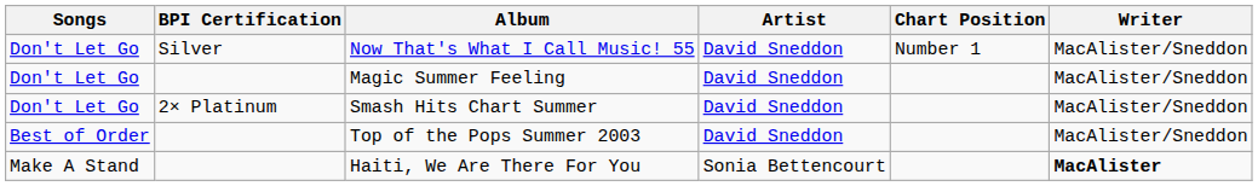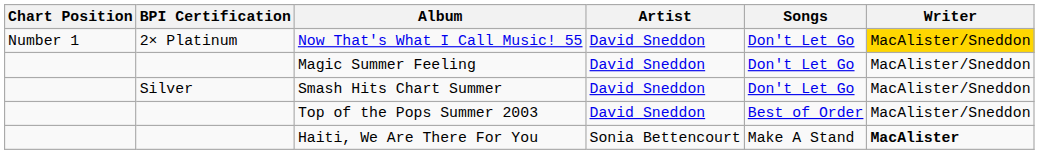 <table class="wikitable">
 <tr>
-<th>Songs</th>
+<th>Chart Position</th>
 <th>BPI Certification</th>
 <th>Album</th>
 <th>Artist</th>
-<th>Chart Position</th>
+<th>Songs</th>
 <th>Writer</th>
 </tr>
 <tr>
-<td><a href='#'>Don't Let Go</a></td>
-<td>Silver </td>
+<td>Number 1</td>
+<td>2× Platinum </td>
 <td><a href='#'>Now That's What I Call Music! 55</a></td>
 <td><a href='#'>David Sneddon</a></td>
-<td>Number 1</td>
+<td><a href='#'>Don't Let Go</a></td>
+<td style="background: gold;">MacAlister/Sneddon</td>
+</tr>
+<tr>
+<td></td>
+<td></td>
+<td>Magic Summer Feeling </td>
+<td><a href='#'>David Sneddon</a></td>
+<td><a href='#'>Don't Let Go</a></td>
 <td>MacAlister/Sneddon</td>
 </tr>
 <tr>
+<td></td>
+<td>Silver </td>
+<td>Smash Hits Chart Summer </td>
+<td><a href='#'>David Sneddon</a></td>
 <td><a href='#'>Don't Let Go</a></td>
-<td></td>
-<td>Magic Summer Feeling </td>
-<td><a href='#'>David Sneddon</a></td>
-<td></td>
 <td>MacAlister/Sneddon</td>
 </tr>
 <tr>
-<td><a href='#'>Don't Let Go</a></td>
-<td>2× Platinum </td>
-<td>Smash Hits Chart Summer </td>
+<td></td>
+<td></td>
+<td>Top of the Pops Summer 2003 </td>
 <td><a href='#'>David Sneddon</a></td>
-<td></td>
+<td><a href='#'>Best of Order</a></td>
 <td>MacAlister/Sneddon</td>
 </tr>
 <tr>
-<td><a href='#'>Best of Order</a></td>
 <td></td>
-<td>Top of the Pops Summer 2003 </td>
-<td><a href='#'>David Sneddon</a></td>
-<td></td>
-<td>MacAlister/Sneddon</td>
-</tr>
-<tr>
-<td>Make A Stand</td>
 <td></td>
 <td>Haiti, We Are There For You</td>
 <td>Sonia Bettencourt</td>
-<td></td>
+<td>Make A Stand</td>
 <td><strong>MacAlister</strong></td>
 </tr>
 </table>
